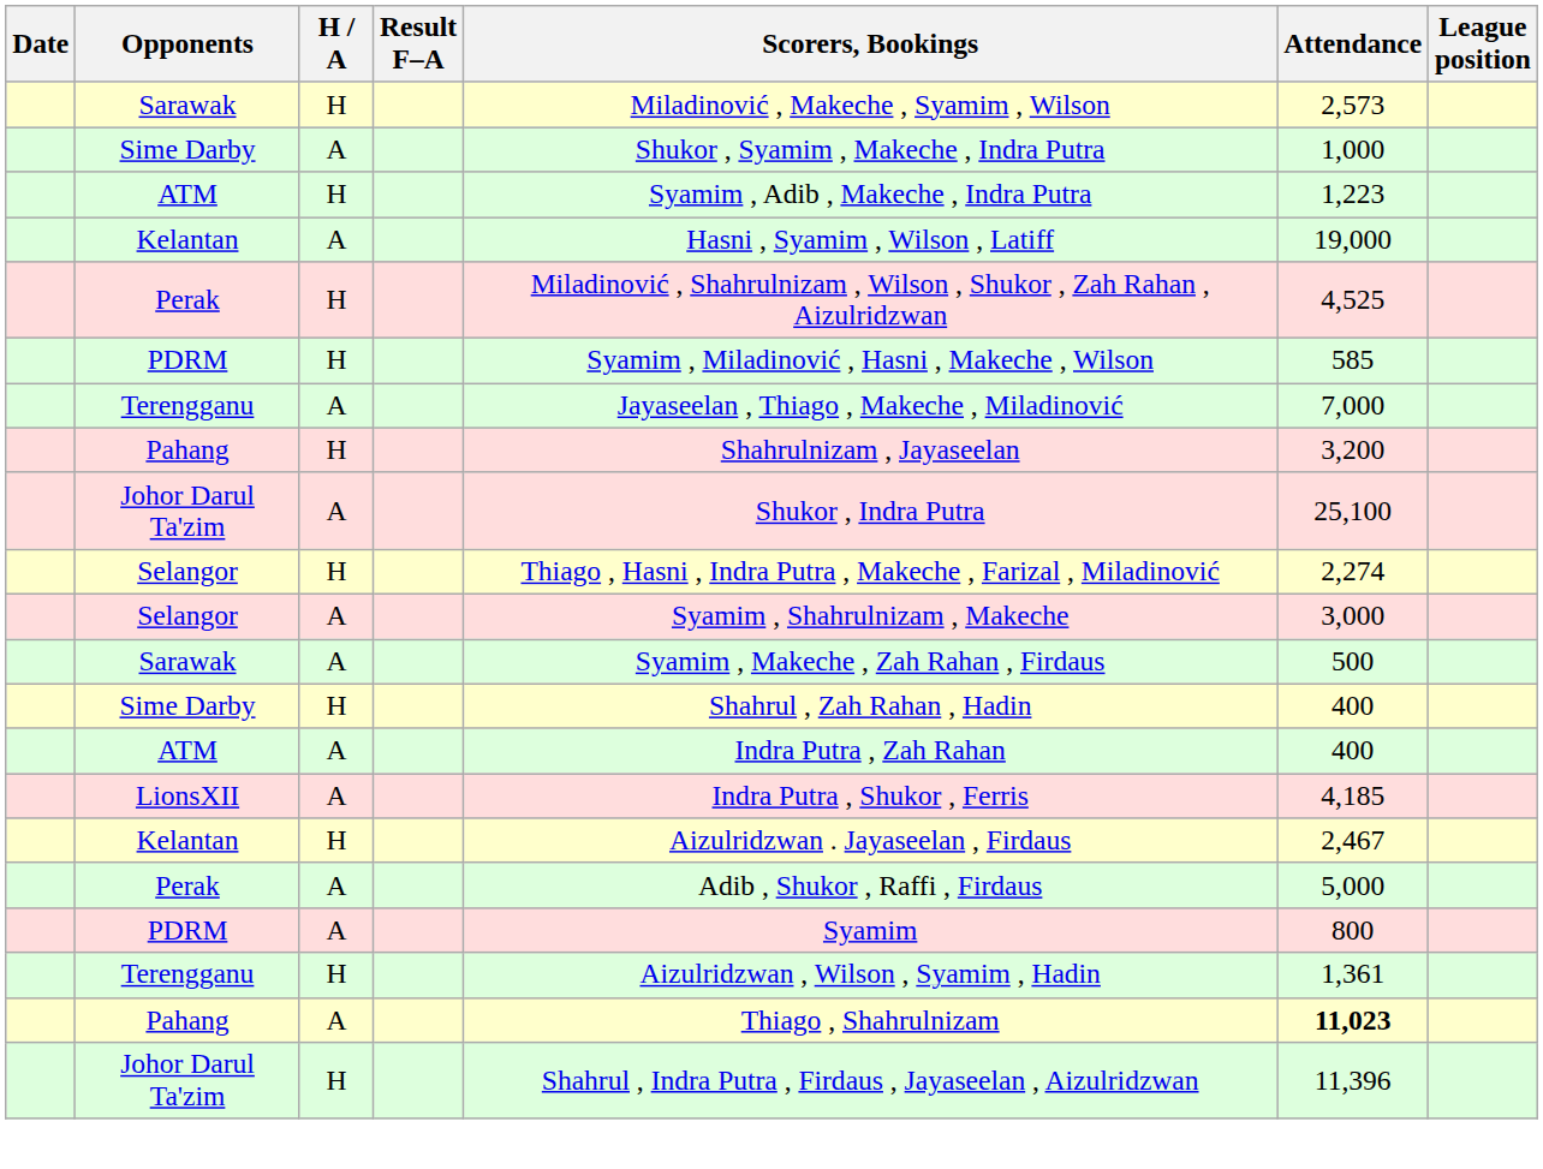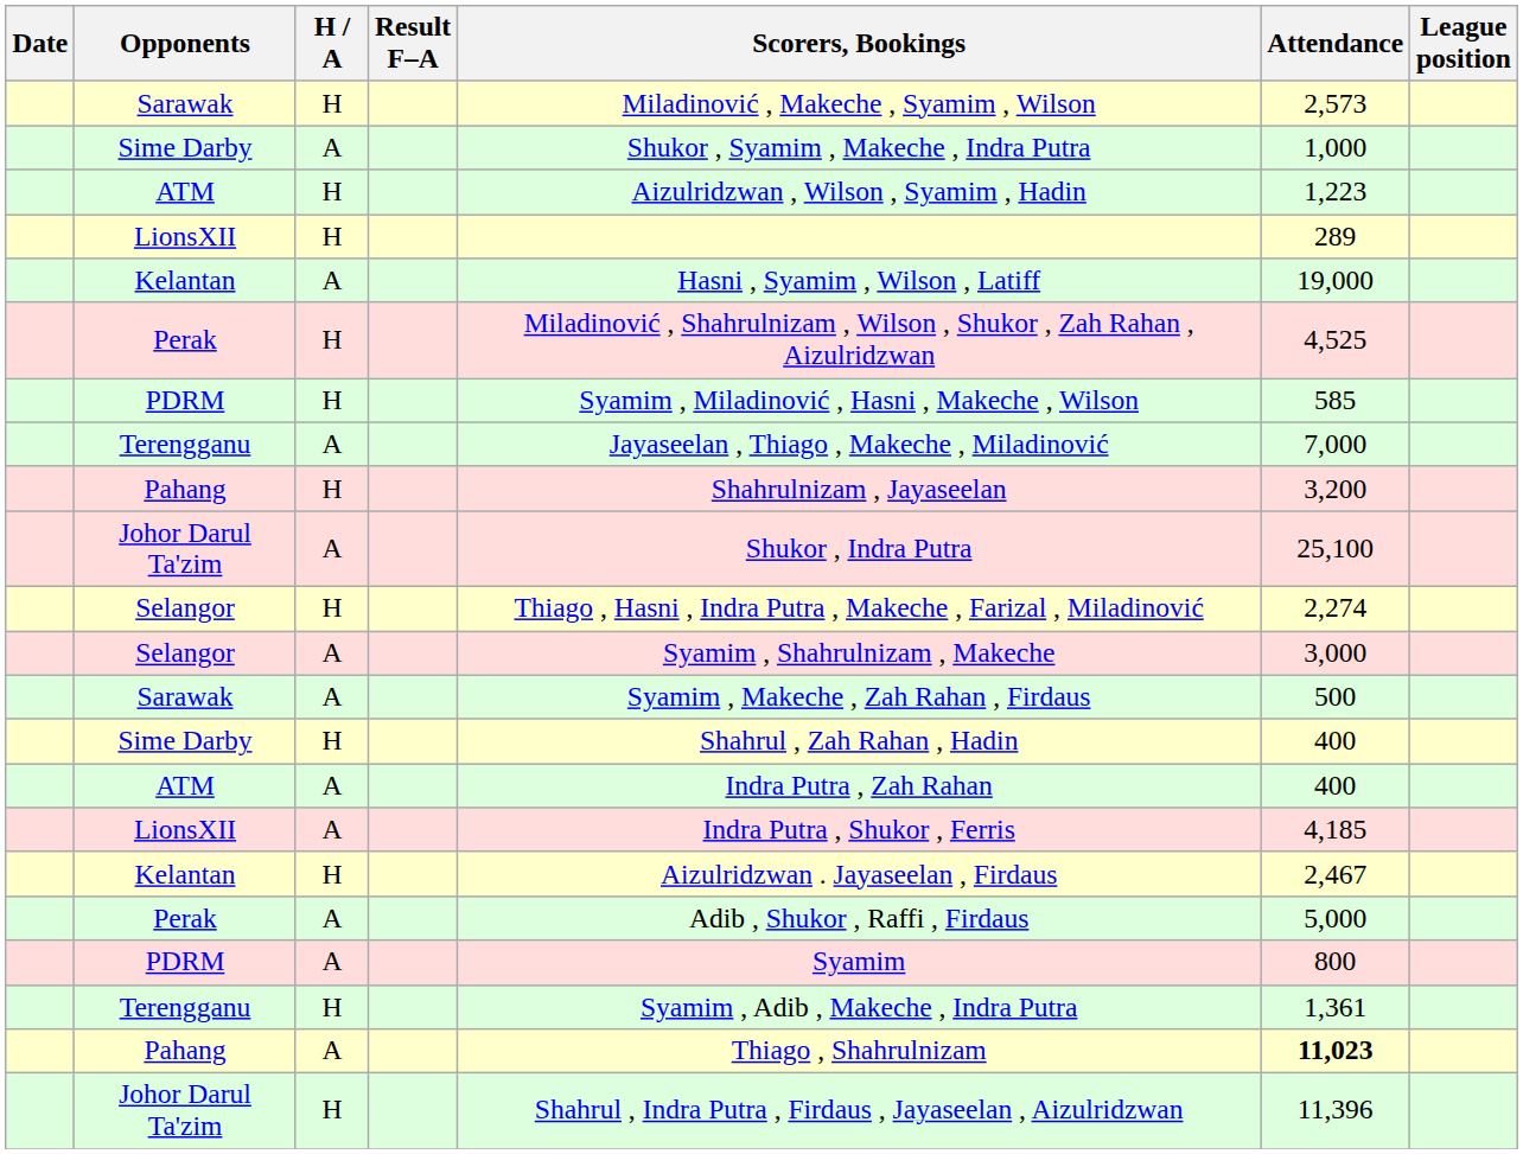 <table class="wikitable" style="text-align:center">
 <tr>
 <th>Date</th>
 <th>Opponents</th>
 <th>H / A</th>
 <th>Result<br>F–A</th>
 <th>Scorers, Bookings</th>
 <th>Attendance</th>
 <th>League<br>position</th>
 </tr>
 <tr bgcolor=#ffffcc>
 <td></td>
 <td><a href='#'>Sarawak</a></td>
 <td>H</td>
 <td></td>
 <td><a href='#'>Miladinović</a> , <a href='#'>Makeche</a> , <a href='#'>Syamim</a> , <a href='#'>Wilson</a> </td>
 <td>2,573</td>
 <td></td>
 </tr>
 <tr bgcolor=#ddffdd>
 <td></td>
 <td><a href='#'>Sime Darby</a></td>
 <td>A</td>
 <td></td>
 <td><a href='#'>Shukor</a>  , <a href='#'>Syamim</a> , <a href='#'>Makeche</a> , <a href='#'>Indra Putra</a> </td>
 <td>1,000</td>
 <td></td>
 </tr>
 <tr bgcolor=#ddffdd>
 <td></td>
 <td><a href='#'>ATM</a></td>
 <td>H</td>
 <td></td>
-<td><a href='#'>Syamim</a> , Adib , <a href='#'>Makeche</a> , <a href='#'>Indra Putra</a> </td>
+<td><a href='#'>Aizulridzwan</a> , <a href='#'>Wilson</a> , <a href='#'>Syamim</a> , <a href='#'>Hadin</a> </td>
 <td>1,223</td>
+<td></td>
+</tr>
+<tr bgcolor=#ffffcc>
+<td></td>
+<td><a href='#'>LionsXII</a></td>
+<td>H</td>
+<td></td>
+<td></td>
+<td>289</td>
 <td></td>
 </tr>
 <tr bgcolor=#ddffdd>
 <td></td>
 <td><a href='#'>Kelantan</a></td>
 <td>A</td>
 <td></td>
 <td><a href='#'>Hasni</a> , <a href='#'>Syamim</a> , <a href='#'>Wilson</a> , <a href='#'>Latiff</a> </td>
 <td>19,000</td>
 <td></td>
 </tr>
 <tr bgcolor=#ffdddd>
 <td></td>
 <td><a href='#'>Perak</a></td>
 <td>H</td>
 <td></td>
 <td><a href='#'>Miladinović</a> , <a href='#'>Shahrulnizam</a> , <a href='#'>Wilson</a>  , <a href='#'>Shukor</a> , <a href='#'>Zah Rahan</a> , <a href='#'>Aizulridzwan</a> </td>
 <td>4,525</td>
 <td></td>
 </tr>
 <tr bgcolor=#ddffdd>
 <td></td>
 <td><a href='#'>PDRM</a></td>
 <td>H</td>
 <td></td>
 <td><a href='#'>Syamim</a> , <a href='#'>Miladinović</a> , <a href='#'>Hasni</a> , <a href='#'>Makeche</a> , <a href='#'>Wilson</a> </td>
 <td>585</td>
 <td></td>
 </tr>
 <tr bgcolor=#ddffdd>
 <td></td>
 <td><a href='#'>Terengganu</a></td>
 <td>A</td>
 <td></td>
 <td><a href='#'>Jayaseelan</a> , <a href='#'>Thiago</a> , <a href='#'>Makeche</a> , <a href='#'>Miladinović</a> </td>
 <td>7,000</td>
 <td></td>
 </tr>
 <tr bgcolor=#ffdddd>
 <td></td>
 <td><a href='#'>Pahang</a></td>
 <td>H</td>
 <td></td>
 <td><a href='#'>Shahrulnizam</a> , <a href='#'>Jayaseelan</a> </td>
 <td>3,200</td>
 <td></td>
 </tr>
 <tr bgcolor=#ffdddd>
 <td></td>
 <td><a href='#'>Johor Darul Ta'zim</a></td>
 <td>A</td>
 <td></td>
 <td><a href='#'>Shukor</a> , <a href='#'>Indra Putra</a> </td>
 <td>25,100</td>
 <td></td>
 </tr>
 <tr bgcolor=#ffffcc>
 <td></td>
 <td><a href='#'>Selangor</a></td>
 <td>H</td>
 <td></td>
 <td><a href='#'>Thiago</a> , <a href='#'>Hasni</a> , <a href='#'>Indra Putra</a> , <a href='#'>Makeche</a>  , <a href='#'>Farizal</a> , <a href='#'>Miladinović</a> </td>
 <td>2,274</td>
 <td></td>
 </tr>
 <tr bgcolor=#ffdddd>
 <td></td>
 <td><a href='#'>Selangor</a></td>
 <td>A</td>
 <td></td>
 <td><a href='#'>Syamim</a> , <a href='#'>Shahrulnizam</a> , <a href='#'>Makeche</a> </td>
 <td>3,000</td>
 <td></td>
 </tr>
 <tr bgcolor=#ddffdd>
 <td></td>
 <td><a href='#'>Sarawak</a></td>
 <td>A</td>
 <td></td>
 <td><a href='#'>Syamim</a> , <a href='#'>Makeche</a> , <a href='#'>Zah Rahan</a> , <a href='#'>Firdaus</a> </td>
 <td>500</td>
 <td></td>
 </tr>
 <tr bgcolor=#ffffcc>
 <td></td>
 <td><a href='#'>Sime Darby</a></td>
 <td>H</td>
 <td></td>
 <td><a href='#'>Shahrul</a> , <a href='#'>Zah Rahan</a> , <a href='#'>Hadin</a> </td>
 <td>400</td>
 <td></td>
 </tr>
 <tr bgcolor=#ddffdd>
 <td></td>
 <td><a href='#'>ATM</a></td>
 <td>A</td>
 <td></td>
 <td><a href='#'>Indra Putra</a> , <a href='#'>Zah Rahan</a> </td>
 <td>400</td>
 <td></td>
 </tr>
 <tr bgcolor=#ffdddd>
 <td></td>
 <td><a href='#'>LionsXII</a></td>
 <td>A</td>
 <td></td>
 <td><a href='#'>Indra Putra</a> , <a href='#'>Shukor</a> , <a href='#'>Ferris</a> </td>
 <td>4,185</td>
 <td></td>
 </tr>
 <tr bgcolor=#ffffcc>
 <td></td>
 <td><a href='#'>Kelantan</a></td>
 <td>H</td>
 <td></td>
 <td><a href='#'>Aizulridzwan</a> . <a href='#'>Jayaseelan</a> , <a href='#'>Firdaus</a> </td>
 <td>2,467</td>
 <td></td>
 </tr>
 <tr bgcolor=#ddffdd>
 <td></td>
 <td><a href='#'>Perak</a></td>
 <td>A</td>
 <td></td>
 <td>Adib , <a href='#'>Shukor</a> , Raffi , <a href='#'>Firdaus</a> </td>
 <td>5,000</td>
 <td></td>
 </tr>
 <tr bgcolor=#ffdddd>
 <td></td>
 <td><a href='#'>PDRM</a></td>
 <td>A</td>
 <td></td>
 <td><a href='#'>Syamim</a> </td>
 <td>800</td>
 <td></td>
 </tr>
 <tr bgcolor=#ddffdd>
 <td></td>
 <td><a href='#'>Terengganu</a></td>
 <td>H</td>
 <td> </td>
-<td><a href='#'>Aizulridzwan</a> , <a href='#'>Wilson</a> , <a href='#'>Syamim</a> , <a href='#'>Hadin</a> </td>
+<td><a href='#'>Syamim</a> , Adib , <a href='#'>Makeche</a> , <a href='#'>Indra Putra</a> </td>
 <td>1,361</td>
 <td></td>
 </tr>
 <tr bgcolor=#ffffcc>
 <td></td>
 <td><a href='#'>Pahang</a></td>
 <td>A</td>
 <td></td>
 <td><a href='#'>Thiago</a>  , <a href='#'>Shahrulnizam</a> </td>
 <td><strong>11,023</strong></td>
 <td></td>
 </tr>
 <tr bgcolor=#ddffdd>
 <td></td>
 <td><a href='#'>Johor Darul Ta'zim</a></td>
 <td>H</td>
 <td></td>
 <td><a href='#'>Shahrul</a> , <a href='#'>Indra Putra</a>  , <a href='#'>Firdaus</a> , <a href='#'>Jayaseelan</a> , <a href='#'>Aizulridzwan</a> </td>
 <td>11,396</td>
 <td></td>
 </tr>
 </table>
